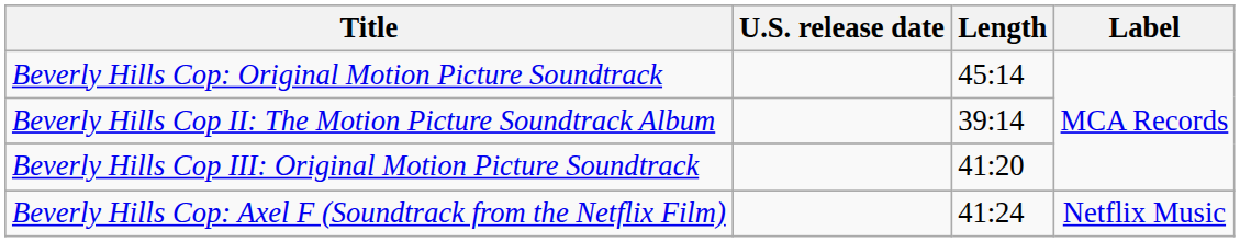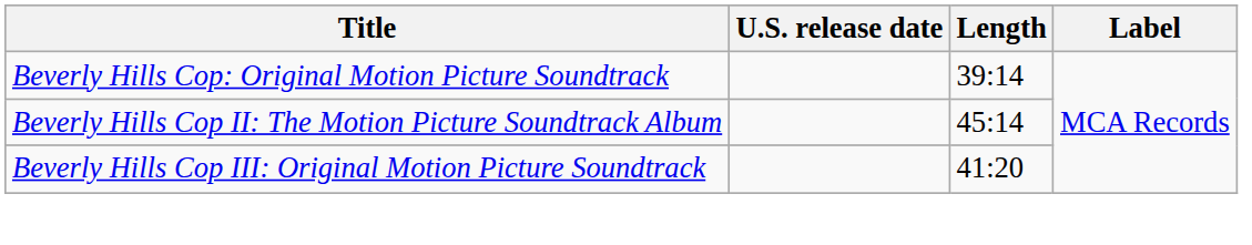 <table class="wikitable" style="text-align:center;">
 <tr>
 <th>Title</th>
 <th>U.S. release date</th>
 <th>Length</th>
 <th>Label</th>
 </tr>
 <tr>
 <td style="text-align:left"><em><a href='#'>Beverly Hills Cop: Original Motion Picture Soundtrack</a></em></td>
 <td style="text-align:left"></td>
-<td style="text-align:left">45:14</td>
+<td style="text-align:left">39:14</td>
 <td rowspan="3" style="text-align: center;"><a href='#'>MCA Records</a></td>
 </tr>
 <tr>
 <td style="text-align:left"><em><a href='#'>Beverly Hills Cop II: The Motion Picture Soundtrack Album</a></em></td>
 <td style="text-align:left"></td>
-<td style="text-align:left">39:14</td>
+<td style="text-align:left">45:14</td>
 </tr>
 <tr>
 <td style="text-align:left"><em><a href='#'>Beverly Hills Cop III: Original Motion Picture Soundtrack</a></em></td>
 <td style="text-align:left"></td>
 <td style="text-align:left">41:20</td>
 </tr>
-<tr>
-<td style="text-align:left"><em><a href='#'>Beverly Hills Cop: Axel F (Soundtrack from the Netflix Film)</a></em></td>
-<td style="text-align:left"></td>
-<td style="text-align:left">41:24</td>
-<td><a href='#'>Netflix Music</a></td>
-</tr>
 </table>
